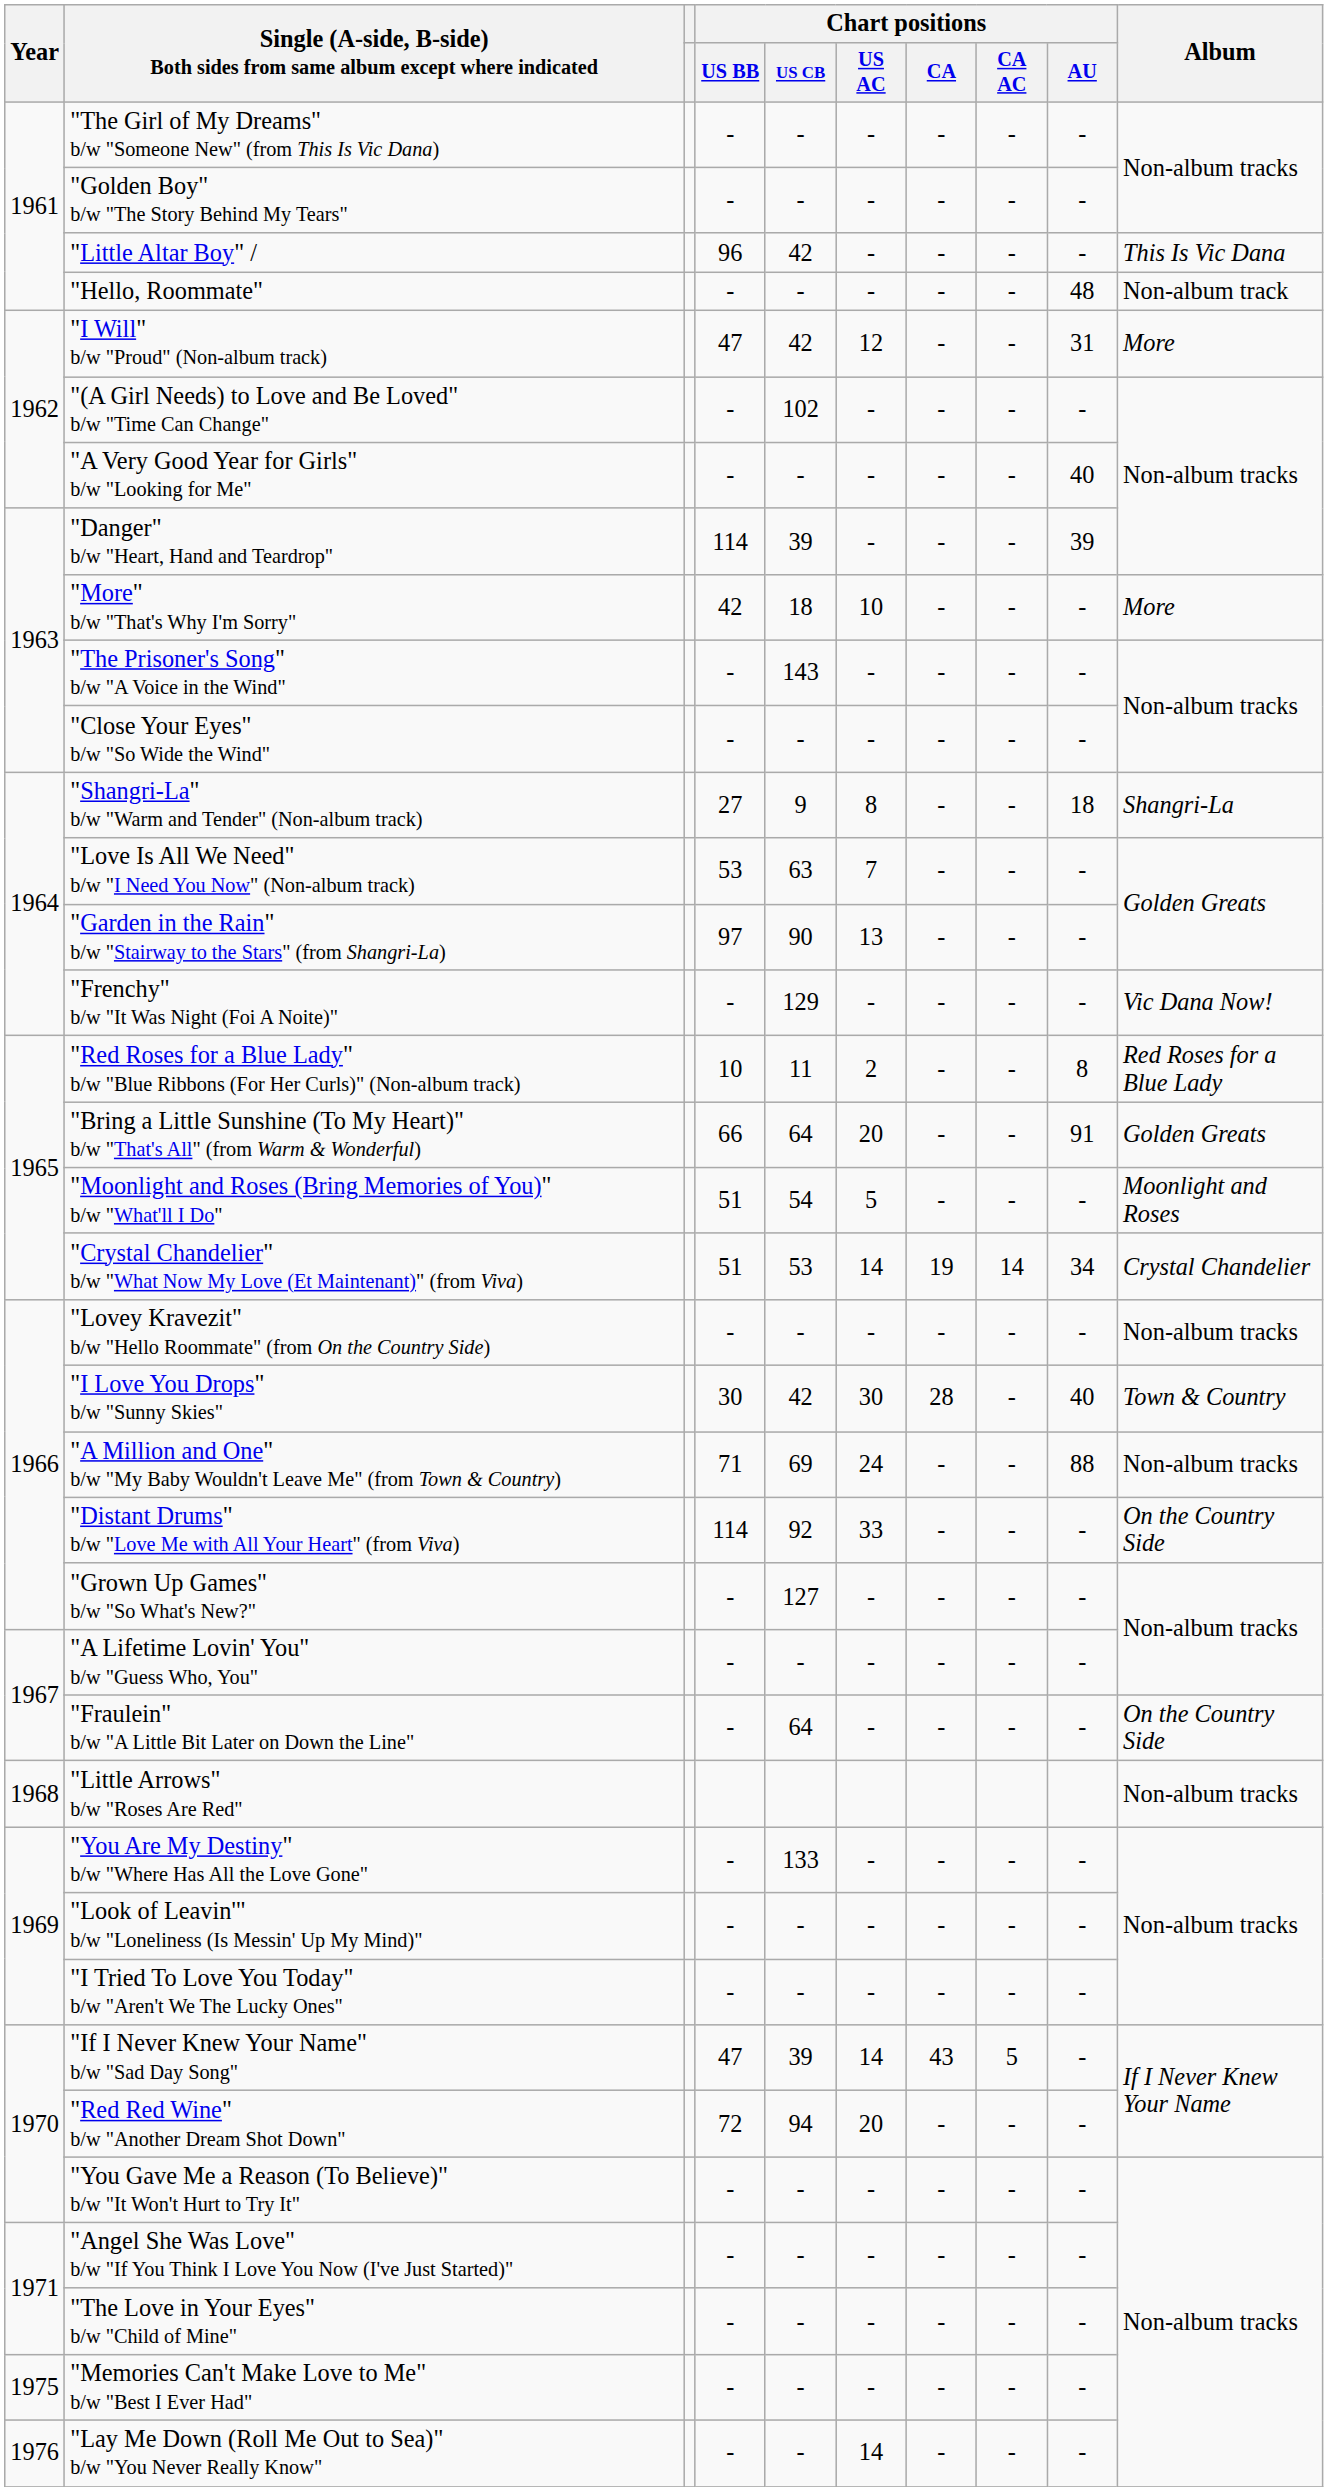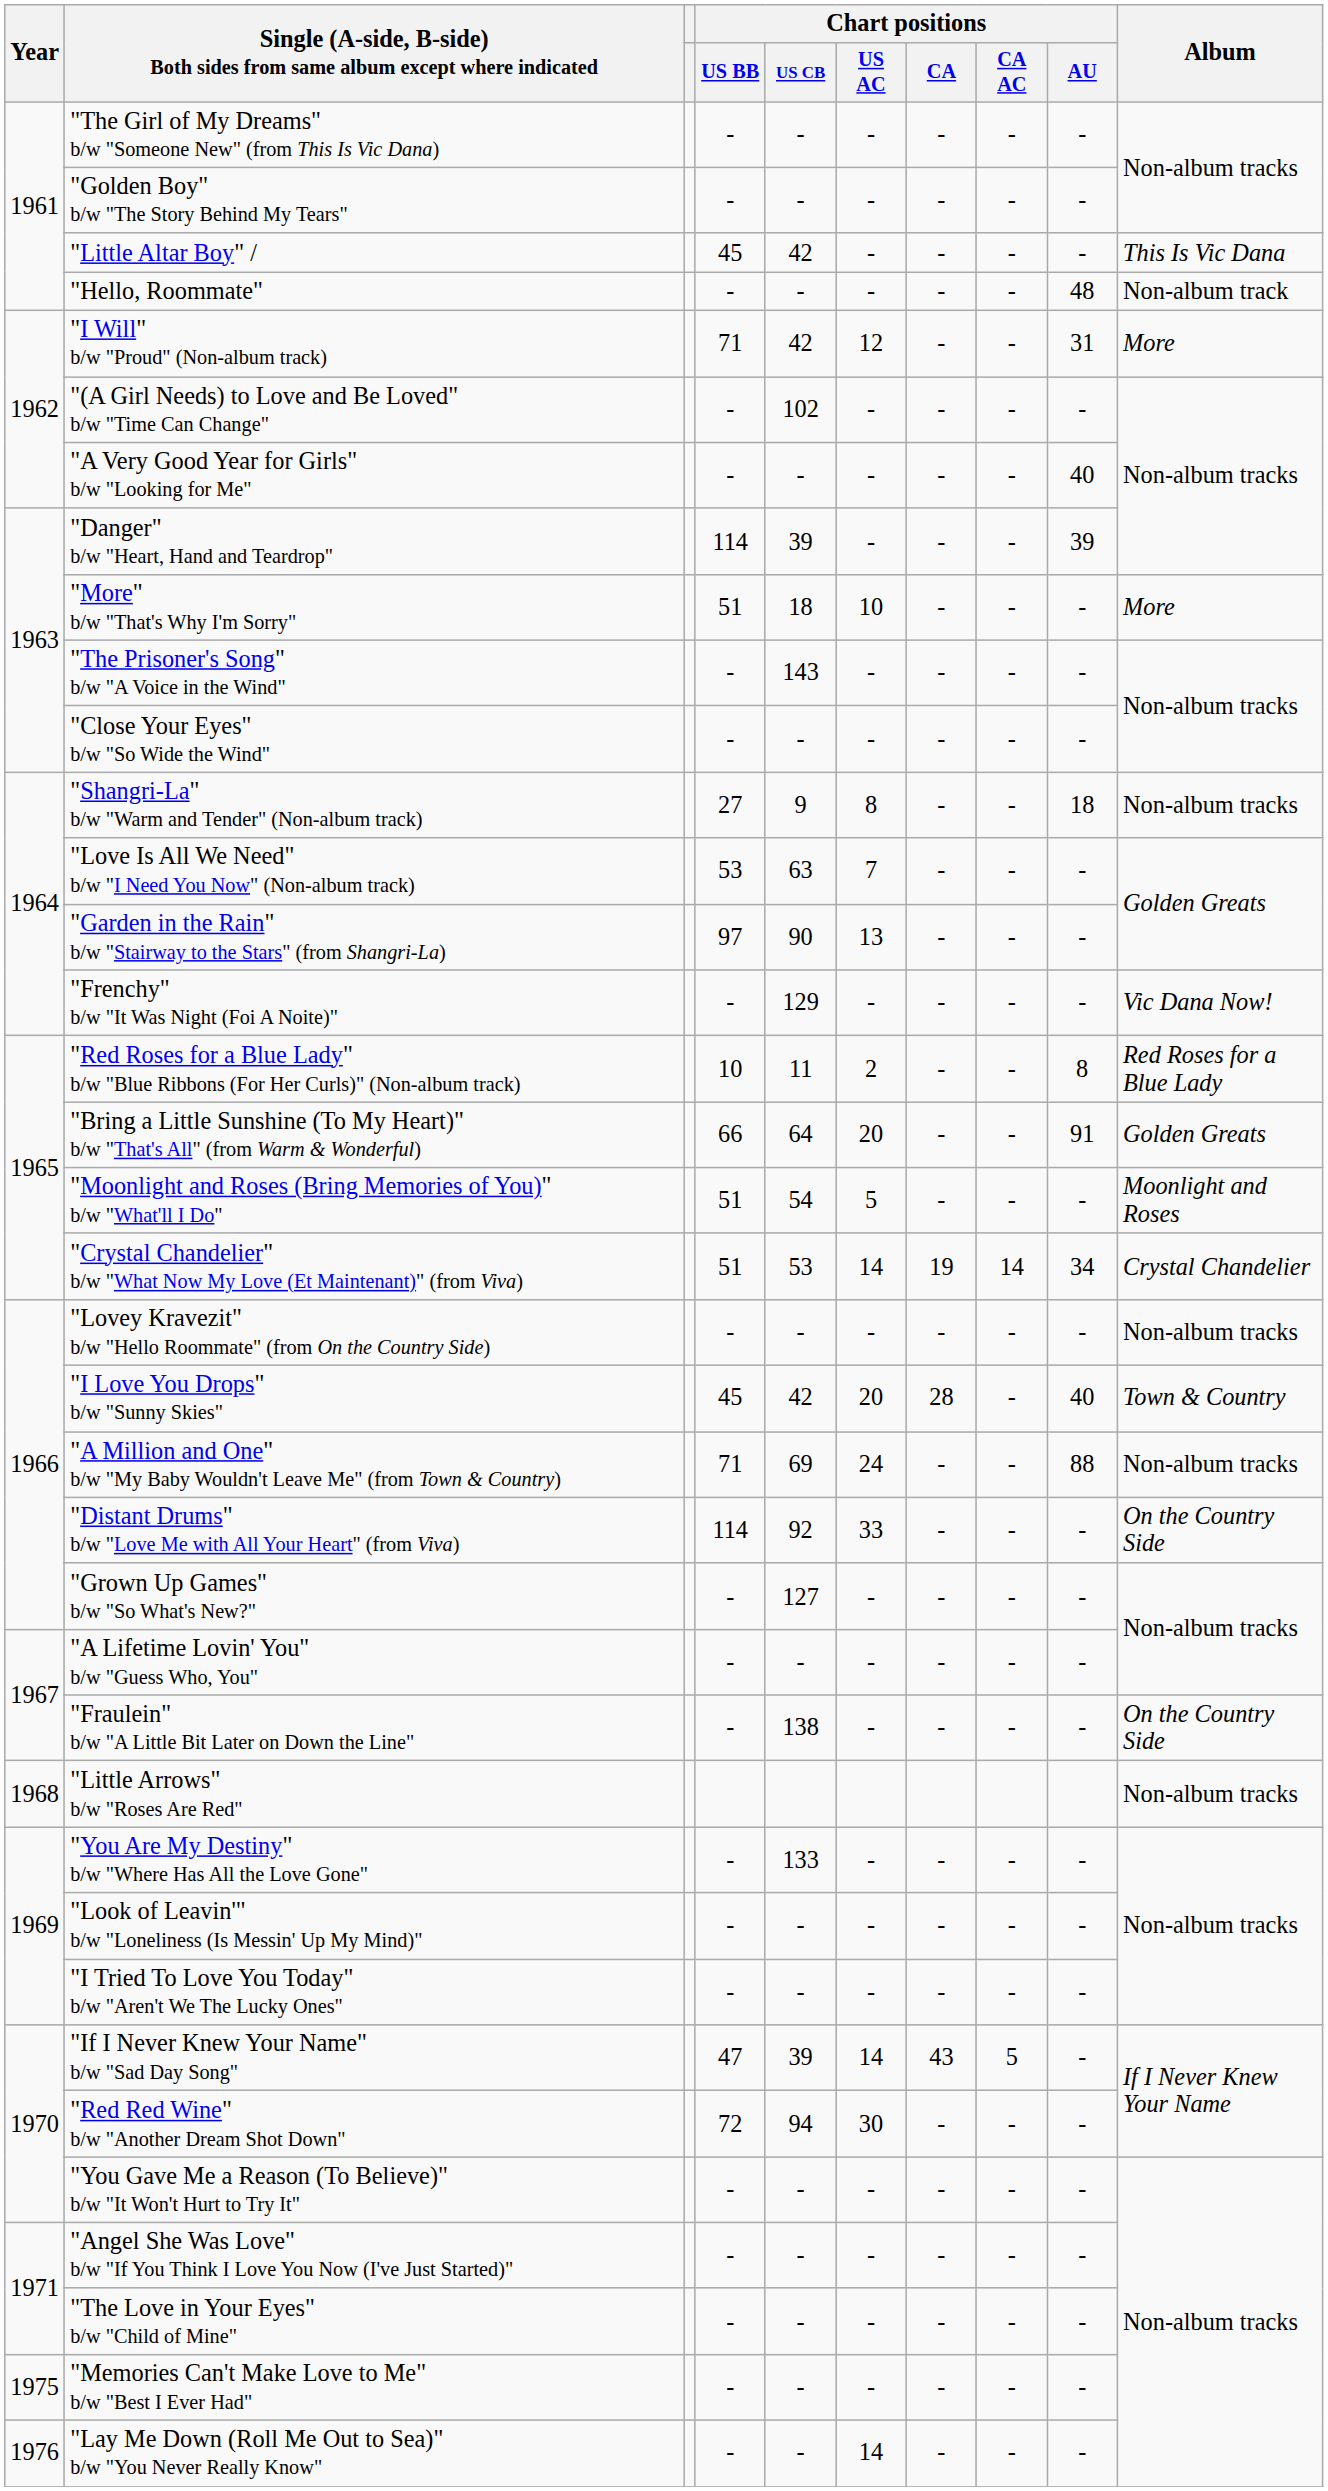 <table class="wikitable" style="text-align:center;">
 <tr>
 <th rowspan="2">Year</th>
 <th style="width:400px;" rowspan="2">Single (A-side, B-side)<br><small>Both sides from same album except where indicated</small></th>
 <th></th>
 <th colspan="6">Chart positions</th>
 <th rowspan="2">Album</th>
 </tr>
 <tr style="font-size:smaller;">
 <th></th>
 <th style="width:40px;"><a href='#'>US BB</a></th>
 <th style="width:40px;"><small><a href='#'>US CB</a></small></th>
 <th style="width:40px;"><a href='#'>US<br>AC</a></th>
 <th style="width:40px;"><a href='#'>CA</a></th>
 <th style="width:40px;"><a href='#'>CA<br>AC</a></th>
 <th style="width:40px;"><a href='#'>AU</a></th>
 </tr>
 <tr>
 <td rowspan="4">1961</td>
 <td style="text-align:left;">"The Girl of My Dreams"<br><small>b/w "Someone New" (from <em>This Is Vic Dana</em>)</small></td>
 <td></td>
 <td>-</td>
 <td>-</td>
 <td>-</td>
 <td>-</td>
 <td>-</td>
 <td>-</td>
 <td style="text-align:left;" rowspan="2">Non-album tracks</td>
 </tr>
 <tr>
 <td style="text-align:left;">"Golden Boy"<br><small>b/w "The Story Behind My Tears"</small></td>
 <td></td>
 <td>-</td>
 <td>-</td>
 <td>-</td>
 <td>-</td>
 <td>-</td>
 <td>-</td>
 </tr>
 <tr>
 <td style="text-align:left;">"<a href='#'>Little Altar Boy</a>" /</td>
 <td></td>
-<td>96</td>
+<td>45</td>
 <td>42</td>
 <td>-</td>
 <td>-</td>
 <td>-</td>
 <td>-</td>
 <td align="left"><em>This Is Vic Dana</em></td>
 </tr>
 <tr>
 <td style="text-align:left;">"Hello, Roommate"</td>
 <td></td>
 <td>-</td>
 <td>-</td>
 <td>-</td>
 <td>-</td>
 <td>-</td>
 <td>48</td>
 <td style="text-align:left;">Non-album track</td>
 </tr>
 <tr>
 <td rowspan="3">1962</td>
 <td style="text-align:left;">"<a href='#'>I Will</a>"<br><small>b/w "Proud" (Non-album track)</small></td>
 <td></td>
-<td>47</td>
+<td>71</td>
 <td>42</td>
 <td>12</td>
 <td>-</td>
 <td>-</td>
 <td>31</td>
 <td style="text-align:left;"><em>More</em></td>
 </tr>
 <tr>
 <td style="text-align:left;">"(A Girl Needs) to Love and Be Loved"<br><small>b/w "Time Can Change"</small></td>
 <td></td>
 <td>-</td>
 <td>102</td>
 <td>-</td>
 <td>-</td>
 <td>-</td>
 <td>-</td>
 <td style="text-align:left;" rowspan="3">Non-album tracks</td>
 </tr>
 <tr>
 <td style="text-align:left;">"A Very Good Year for Girls"<br><small>b/w "Looking for Me"</small></td>
 <td></td>
 <td>-</td>
 <td>-</td>
 <td>-</td>
 <td>-</td>
 <td>-</td>
 <td>40</td>
 </tr>
 <tr>
 <td rowspan="4">1963</td>
 <td style="text-align:left;">"Danger"<br><small>b/w "Heart, Hand and Teardrop"</small></td>
 <td></td>
 <td>114</td>
 <td>39</td>
 <td>-</td>
 <td>-</td>
 <td>-</td>
 <td>39</td>
 </tr>
 <tr>
 <td style="text-align:left;">"<a href='#'>More</a>"<br><small>b/w "That's Why I'm Sorry"</small></td>
 <td></td>
-<td>42</td>
+<td>51</td>
 <td>18</td>
 <td>10</td>
 <td>-</td>
 <td>-</td>
 <td>-</td>
 <td align="left"><em>More</em></td>
 </tr>
 <tr>
 <td style="text-align:left;">"<a href='#'>The Prisoner's Song</a>"<br><small>b/w "A Voice in the Wind"</small></td>
 <td></td>
 <td>-</td>
 <td>143</td>
 <td>-</td>
 <td>-</td>
 <td>-</td>
 <td>-</td>
 <td style="text-align:left;" rowspan="2">Non-album tracks</td>
 </tr>
 <tr>
 <td style="text-align:left;">"Close Your Eyes"<br><small>b/w "So Wide the Wind"</small></td>
 <td></td>
 <td>-</td>
 <td>-</td>
 <td>-</td>
 <td>-</td>
 <td>-</td>
 <td>-</td>
 </tr>
 <tr>
 <td rowspan="4">1964</td>
 <td style="text-align:left;">"<a href='#'>Shangri-La</a>"<br><small>b/w "Warm and Tender" (Non-album track)</small></td>
 <td></td>
 <td>27</td>
 <td>9</td>
 <td>8</td>
 <td>-</td>
 <td>-</td>
 <td>18</td>
-<td align="left"><em>Shangri-La</em></td>
+<td style="text-align:left;">Non-album tracks</td>
 </tr>
 <tr>
 <td style="text-align:left;">"Love Is All We Need"<br><small>b/w "<a href='#'>I Need You Now</a>" (Non-album track)</small></td>
 <td></td>
 <td>53</td>
 <td>63</td>
 <td>7</td>
 <td>-</td>
 <td>-</td>
 <td>-</td>
 <td style="text-align:left;" rowspan="2"><em>Golden Greats</em></td>
 </tr>
 <tr>
 <td style="text-align:left;">"<a href='#'>Garden in the Rain</a>"<br><small>b/w "<a href='#'>Stairway to the Stars</a>" (from <em>Shangri-La</em>)</small></td>
 <td></td>
 <td>97</td>
 <td>90</td>
 <td>13</td>
 <td>-</td>
 <td>-</td>
 <td>-</td>
 </tr>
 <tr>
 <td style="text-align:left;">"Frenchy"<br><small>b/w "It Was Night (Foi A Noite)"</small></td>
 <td></td>
 <td>-</td>
 <td>129</td>
 <td>-</td>
 <td>-</td>
 <td>-</td>
 <td>-</td>
 <td style="text-align:left;"><em>Vic Dana Now!</em></td>
 </tr>
 <tr>
 <td rowspan="4">1965</td>
 <td style="text-align:left;">"<a href='#'>Red Roses for a Blue Lady</a>"<br><small>b/w "Blue Ribbons (For Her Curls)" (Non-album track)</small></td>
 <td></td>
 <td>10</td>
 <td>11</td>
 <td>2</td>
 <td>-</td>
 <td>-</td>
 <td>8</td>
 <td style="text-align:left;"><em>Red Roses for a Blue Lady</em></td>
 </tr>
 <tr>
 <td style="text-align:left;">"Bring a Little Sunshine (To My Heart)"<br><small>b/w "<a href='#'>That's All</a>" (from <em>Warm & Wonderful</em>)</small></td>
 <td></td>
 <td>66</td>
 <td>64</td>
 <td>20</td>
 <td>-</td>
 <td>-</td>
 <td>91</td>
 <td style="text-align:left;"><em>Golden Greats</em></td>
 </tr>
 <tr>
 <td style="text-align:left;">"<a href='#'>Moonlight and Roses (Bring Memories of You)</a>"<br><small>b/w "<a href='#'>What'll I Do</a>"</small></td>
 <td></td>
 <td>51</td>
 <td>54</td>
 <td>5</td>
 <td>-</td>
 <td>-</td>
 <td>-</td>
 <td style="text-align:left;"><em>Moonlight and Roses</em></td>
 </tr>
 <tr>
 <td style="text-align:left;">"<a href='#'>Crystal Chandelier</a>"<br><small>b/w "<a href='#'>What Now My Love (Et Maintenant)</a>" (from <em>Viva</em>)</small></td>
 <td></td>
 <td>51</td>
 <td>53</td>
 <td>14</td>
 <td>19</td>
 <td>14</td>
 <td>34</td>
 <td style="text-align:left;"><em>Crystal Chandelier</em></td>
 </tr>
 <tr>
 <td rowspan="5">1966</td>
 <td style="text-align:left;">"Lovey Kravezit"<br><small>b/w "Hello Roommate" (from <em>On the Country Side</em>)</small></td>
 <td></td>
 <td>-</td>
 <td>-</td>
 <td>-</td>
 <td>-</td>
 <td>-</td>
 <td>-</td>
 <td style="text-align:left;">Non-album tracks</td>
 </tr>
 <tr>
 <td style="text-align:left;">"<a href='#'>I Love You Drops</a>"<br><small>b/w "Sunny Skies"</small></td>
 <td></td>
-<td>30</td>
+<td>45</td>
 <td>42</td>
-<td>30</td>
+<td>20</td>
 <td>28</td>
 <td>-</td>
 <td>40</td>
 <td style="text-align:left;"><em>Town & Country</em></td>
 </tr>
 <tr>
 <td style="text-align:left;">"<a href='#'>A Million and One</a>"<br><small>b/w "My Baby Wouldn't Leave Me" (from <em>Town & Country</em>)</small></td>
 <td></td>
 <td>71</td>
 <td>69</td>
 <td>24</td>
 <td>-</td>
 <td>-</td>
 <td>88</td>
 <td style="text-align:left;">Non-album tracks</td>
 </tr>
 <tr>
 <td style="text-align:left;">"<a href='#'>Distant Drums</a>"<br><small>b/w "<a href='#'>Love Me with All Your Heart</a>" (from <em>Viva</em>)</small></td>
 <td></td>
 <td>114</td>
 <td>92</td>
 <td>33</td>
 <td>-</td>
 <td>-</td>
 <td>-</td>
 <td style="text-align:left;"><em>On the Country Side</em></td>
 </tr>
 <tr>
 <td style="text-align:left;">"Grown Up Games"<br><small>b/w "So What's New?"</small></td>
 <td></td>
 <td>-</td>
 <td>127</td>
 <td>-</td>
 <td>-</td>
 <td>-</td>
 <td>-</td>
 <td style="text-align:left;" rowspan="2">Non-album tracks</td>
 </tr>
 <tr>
 <td rowspan="2">1967</td>
 <td style="text-align:left;">"A Lifetime Lovin' You"<br><small>b/w "Guess Who, You"</small></td>
 <td></td>
 <td>-</td>
 <td>-</td>
 <td>-</td>
 <td>-</td>
 <td>-</td>
 <td>-</td>
 </tr>
 <tr>
 <td style="text-align:left;">"Fraulein"<br><small>b/w "A Little Bit Later on Down the Line"</small></td>
 <td></td>
 <td>-</td>
-<td>64</td>
+<td>138</td>
 <td>-</td>
 <td>-</td>
 <td>-</td>
 <td>-</td>
 <td style="text-align:left;"><em>On the Country Side</em></td>
 </tr>
 <tr>
 <td>1968</td>
 <td style="text-align:left;">"Little Arrows"<br><small>b/w "Roses Are Red"</small></td>
 <td></td>
 <td></td>
 <td></td>
 <td></td>
 <td></td>
 <td></td>
 <td></td>
 <td style="text-align:left;">Non-album tracks</td>
 </tr>
 <tr>
 <td rowspan="3">1969</td>
 <td style="text-align:left;">"<a href='#'>You Are My Destiny</a>"<br><small>b/w "Where Has All the Love Gone"</small></td>
 <td></td>
 <td>-</td>
 <td>133</td>
 <td>-</td>
 <td>-</td>
 <td>-</td>
 <td>-</td>
 <td rowspan="3" style="text-align:left;">Non-album tracks</td>
 </tr>
 <tr>
 <td style="text-align:left;">"Look of Leavin'"<br><small>b/w "Loneliness (Is Messin' Up My Mind)"</small></td>
 <td></td>
 <td>-</td>
 <td>-</td>
 <td>-</td>
 <td>-</td>
 <td>-</td>
 <td>-</td>
 </tr>
 <tr>
 <td style="text-align:left;">"I Tried To Love You Today"<br><small>b/w "Aren't We The Lucky Ones"</small></td>
 <td></td>
 <td>-</td>
 <td>-</td>
 <td>-</td>
 <td>-</td>
 <td>-</td>
 <td>-</td>
 </tr>
 <tr>
 <td rowspan="3">1970</td>
 <td style="text-align:left;">"If I Never Knew Your Name"<br><small>b/w "Sad Day Song"</small></td>
 <td></td>
 <td>47</td>
 <td>39</td>
 <td>14</td>
 <td>43</td>
 <td>5</td>
 <td>-</td>
 <td rowspan="2" style="text-align:left;"><em>If I Never Knew Your Name</em></td>
 </tr>
 <tr>
 <td style="text-align:left;">"<a href='#'>Red Red Wine</a>"<br><small>b/w "Another Dream Shot Down"</small></td>
 <td></td>
 <td>72</td>
 <td>94</td>
-<td>20</td>
+<td>30</td>
 <td>-</td>
 <td>-</td>
 <td>-</td>
 </tr>
 <tr>
 <td style="text-align:left;">"You Gave Me a Reason (To Believe)"<br><small>b/w "It Won't Hurt to Try It"</small></td>
 <td></td>
 <td>-</td>
 <td>-</td>
 <td>-</td>
 <td>-</td>
 <td>-</td>
 <td>-</td>
 <td rowspan="5" style="text-align:left;">Non-album tracks</td>
 </tr>
 <tr>
 <td rowspan="2">1971</td>
 <td style="text-align:left;">"Angel She Was Love"<br><small>b/w "If You Think I Love You Now (I've Just Started)"</small></td>
 <td></td>
 <td>-</td>
 <td>-</td>
 <td>-</td>
 <td>-</td>
 <td>-</td>
 <td>-</td>
 </tr>
 <tr>
 <td style="text-align:left;">"The Love in Your Eyes"<br><small>b/w "Child of Mine"</small></td>
 <td></td>
 <td>-</td>
 <td>-</td>
 <td>-</td>
 <td>-</td>
 <td>-</td>
 <td>-</td>
 </tr>
 <tr>
 <td>1975</td>
 <td style="text-align:left;">"Memories Can't Make Love to Me"<br><small>b/w "Best I Ever Had"</small></td>
 <td></td>
 <td>-</td>
 <td>-</td>
 <td>-</td>
 <td>-</td>
 <td>-</td>
 <td>-</td>
 </tr>
 <tr>
 <td>1976</td>
 <td style="text-align:left;">"Lay Me Down (Roll Me Out to Sea)"<br><small>b/w "You Never Really Know"</small></td>
 <td></td>
 <td>-</td>
 <td>-</td>
 <td>14</td>
 <td>-</td>
 <td>-</td>
 <td>-</td>
 </tr>
 </table>
